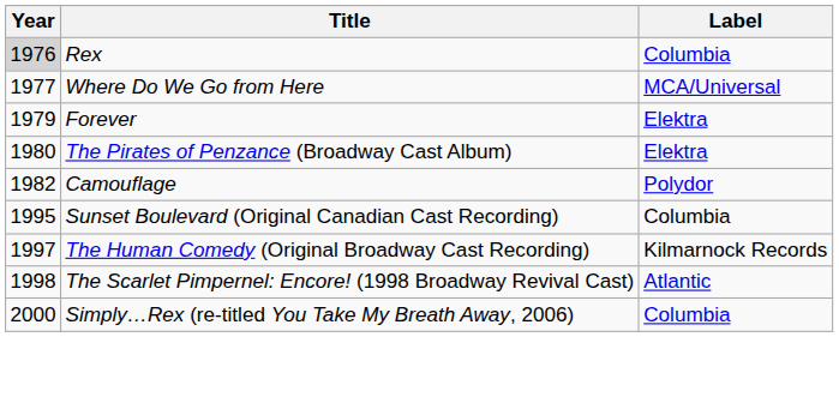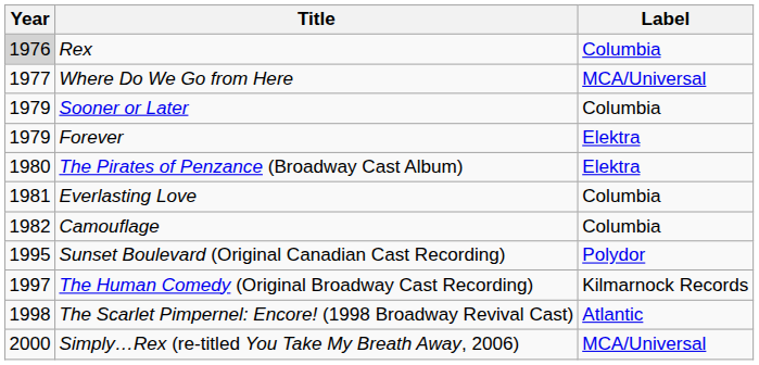 <table class="wikitable sortable">
 <tr>
 <th>Year</th>
 <th>Title</th>
 <th>Label</th>
 </tr>
 <tr>
 <td style="background: lightgrey;">1976</td>
 <td><em>Rex</em></td>
 <td><a href='#'>Columbia</a></td>
 </tr>
 <tr>
 <td>1977</td>
 <td><em>Where Do We Go from Here</em></td>
 <td><a href='#'>MCA/Universal</a></td>
 </tr>
 <tr>
 <td>1979</td>
+<td><em><a href='#'>Sooner or Later</a></em></td>
+<td>Columbia</td>
+</tr>
+<tr>
+<td>1979</td>
 <td><em>Forever</em></td>
 <td><a href='#'>Elektra</a></td>
 </tr>
 <tr>
 <td>1980</td>
 <td><em><a href='#'>The Pirates of Penzance</a></em> (Broadway Cast Album)</td>
 <td><a href='#'>Elektra</a></td>
 </tr>
 <tr>
+<td>1981</td>
+<td><em>Everlasting Love</em></td>
+<td>Columbia</td>
+</tr>
+<tr>
 <td>1982</td>
 <td><em>Camouflage</em></td>
-<td><a href='#'>Polydor</a></td>
+<td>Columbia</td>
 </tr>
 <tr>
 <td>1995</td>
 <td><em>Sunset Boulevard</em> (Original Canadian Cast Recording)</td>
-<td>Columbia</td>
+<td><a href='#'>Polydor</a></td>
 </tr>
 <tr>
 <td>1997</td>
 <td><em><a href='#'>The Human Comedy</a></em> (Original Broadway Cast Recording)</td>
 <td>Kilmarnock Records</td>
 </tr>
 <tr>
 <td>1998</td>
 <td><em>The Scarlet Pimpernel: Encore!</em> (1998 Broadway Revival Cast)</td>
 <td><a href='#'>Atlantic</a></td>
 </tr>
 <tr>
 <td>2000</td>
 <td><em>Simply…Rex</em> (re-titled <em>You Take My Breath Away</em>, 2006)</td>
-<td><a href='#'>Columbia</a></td>
+<td><a href='#'>MCA/Universal</a></td>
 </tr>
 </table>
